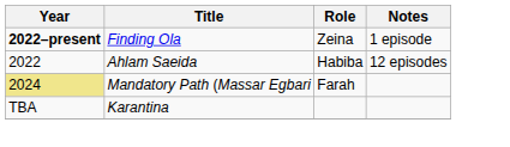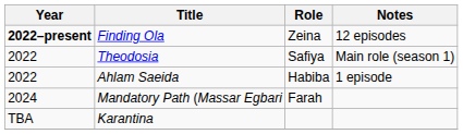 <table class="wikitable sortable">
 <tr>
 <th>Year</th>
 <th>Title</th>
 <th>Role</th>
 <th class="unsortable">Notes</th>
 </tr>
 <tr>
 <td><strong>2022–present</strong></td>
 <td><em><a href='#'>Finding Ola</a></em></td>
 <td>Zeina</td>
-<td>1 episode</td>
+<td>12 episodes</td>
+</tr>
+<tr>
+<td>2022</td>
+<td><em><a href='#'>Theodosia</a></em></td>
+<td>Safiya</td>
+<td>Main role (season 1)</td>
 </tr>
 <tr>
 <td>2022</td>
 <td><em>Ahlam Saeida</em></td>
 <td>Habiba</td>
-<td>12 episodes</td>
+<td>1 episode</td>
 </tr>
 <tr>
-<td style="background: khaki;">2024</td>
+<td>2024</td>
 <td><em>Mandatory Path</em> (<em>Massar Egbari</em></td>
 <td>Farah</td>
 <td></td>
 </tr>
 <tr>
 <td>TBA</td>
 <td><em>Karantina</em></td>
 <td></td>
 <td></td>
 </tr>
 <tr>
 </tr>
 </table>
